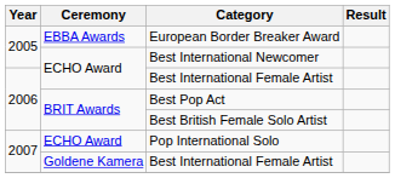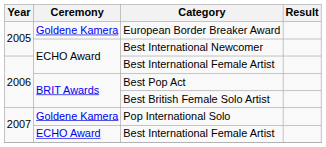 <table class="wikitable">
 <tr>
 <th>Year</th>
 <th>Ceremony</th>
 <th>Category</th>
 <th>Result</th>
 </tr>
 <tr>
 <td rowspan="2">2005</td>
-<td><a href='#'>EBBA Awards</a></td>
+<td><a href='#'>Goldene Kamera</a></td>
 <td>European Border Breaker Award</td>
 <td></td>
 </tr>
 <tr>
 <td rowspan="2">ECHO Award</td>
 <td>Best International Newcomer</td>
 <td></td>
 </tr>
 <tr>
 <td rowspan=3>2006</td>
 <td>Best International Female Artist</td>
 <td></td>
 </tr>
 <tr>
 <td rowspan=2><a href='#'>BRIT Awards</a></td>
 <td>Best Pop Act</td>
 <td></td>
 </tr>
 <tr>
 <td>Best British Female Solo Artist</td>
 <td></td>
 </tr>
 <tr>
 <td rowspan=2>2007</td>
-<td><a href='#'>ECHO Award</a></td>
+<td><a href='#'>Goldene Kamera</a></td>
 <td>Pop International Solo</td>
 <td></td>
 </tr>
 <tr>
-<td><a href='#'>Goldene Kamera</a></td>
+<td><a href='#'>ECHO Award</a></td>
 <td>Best International Female Artist</td>
 <td></td>
 </tr>
 <tr>
 </tr>
 </table>
